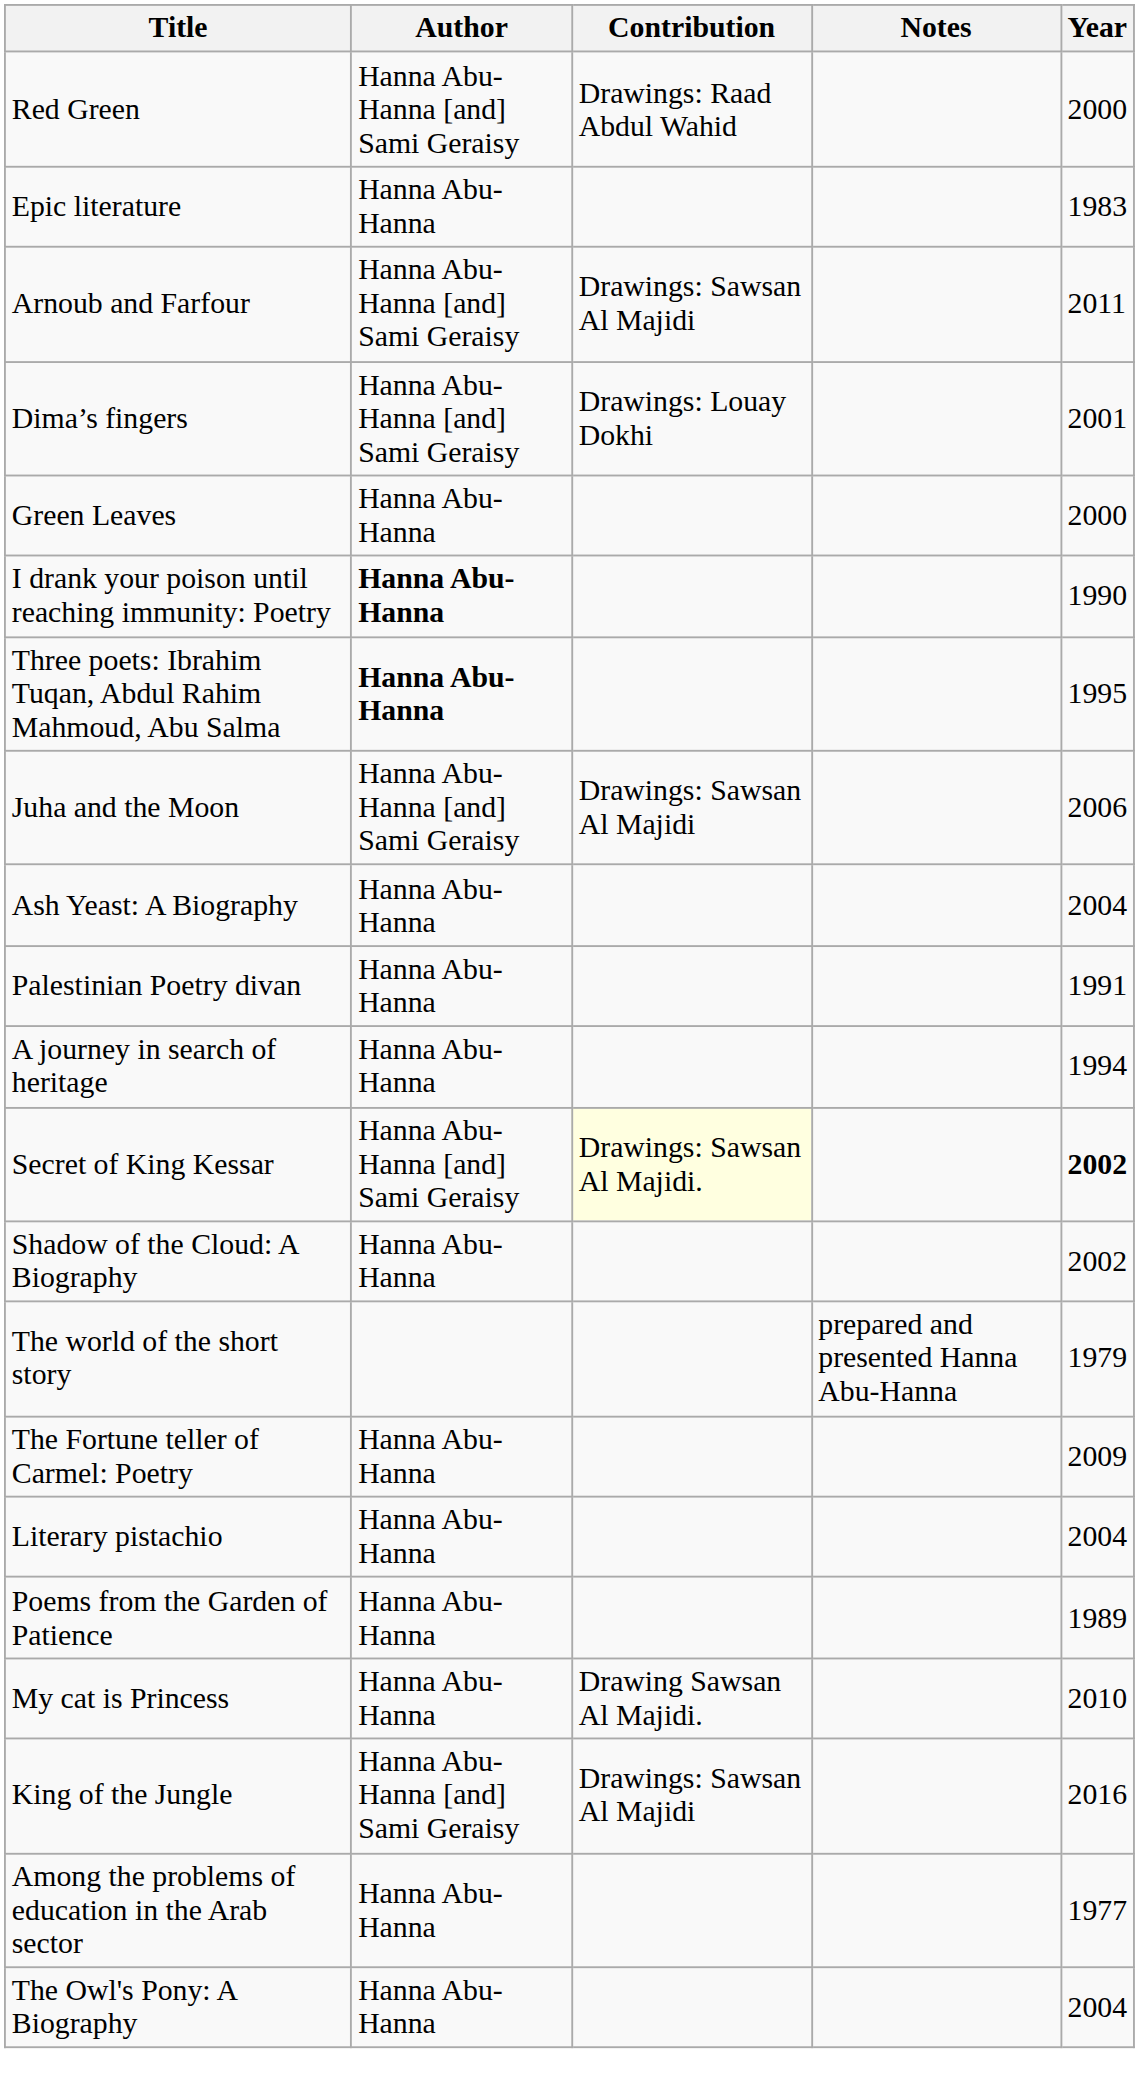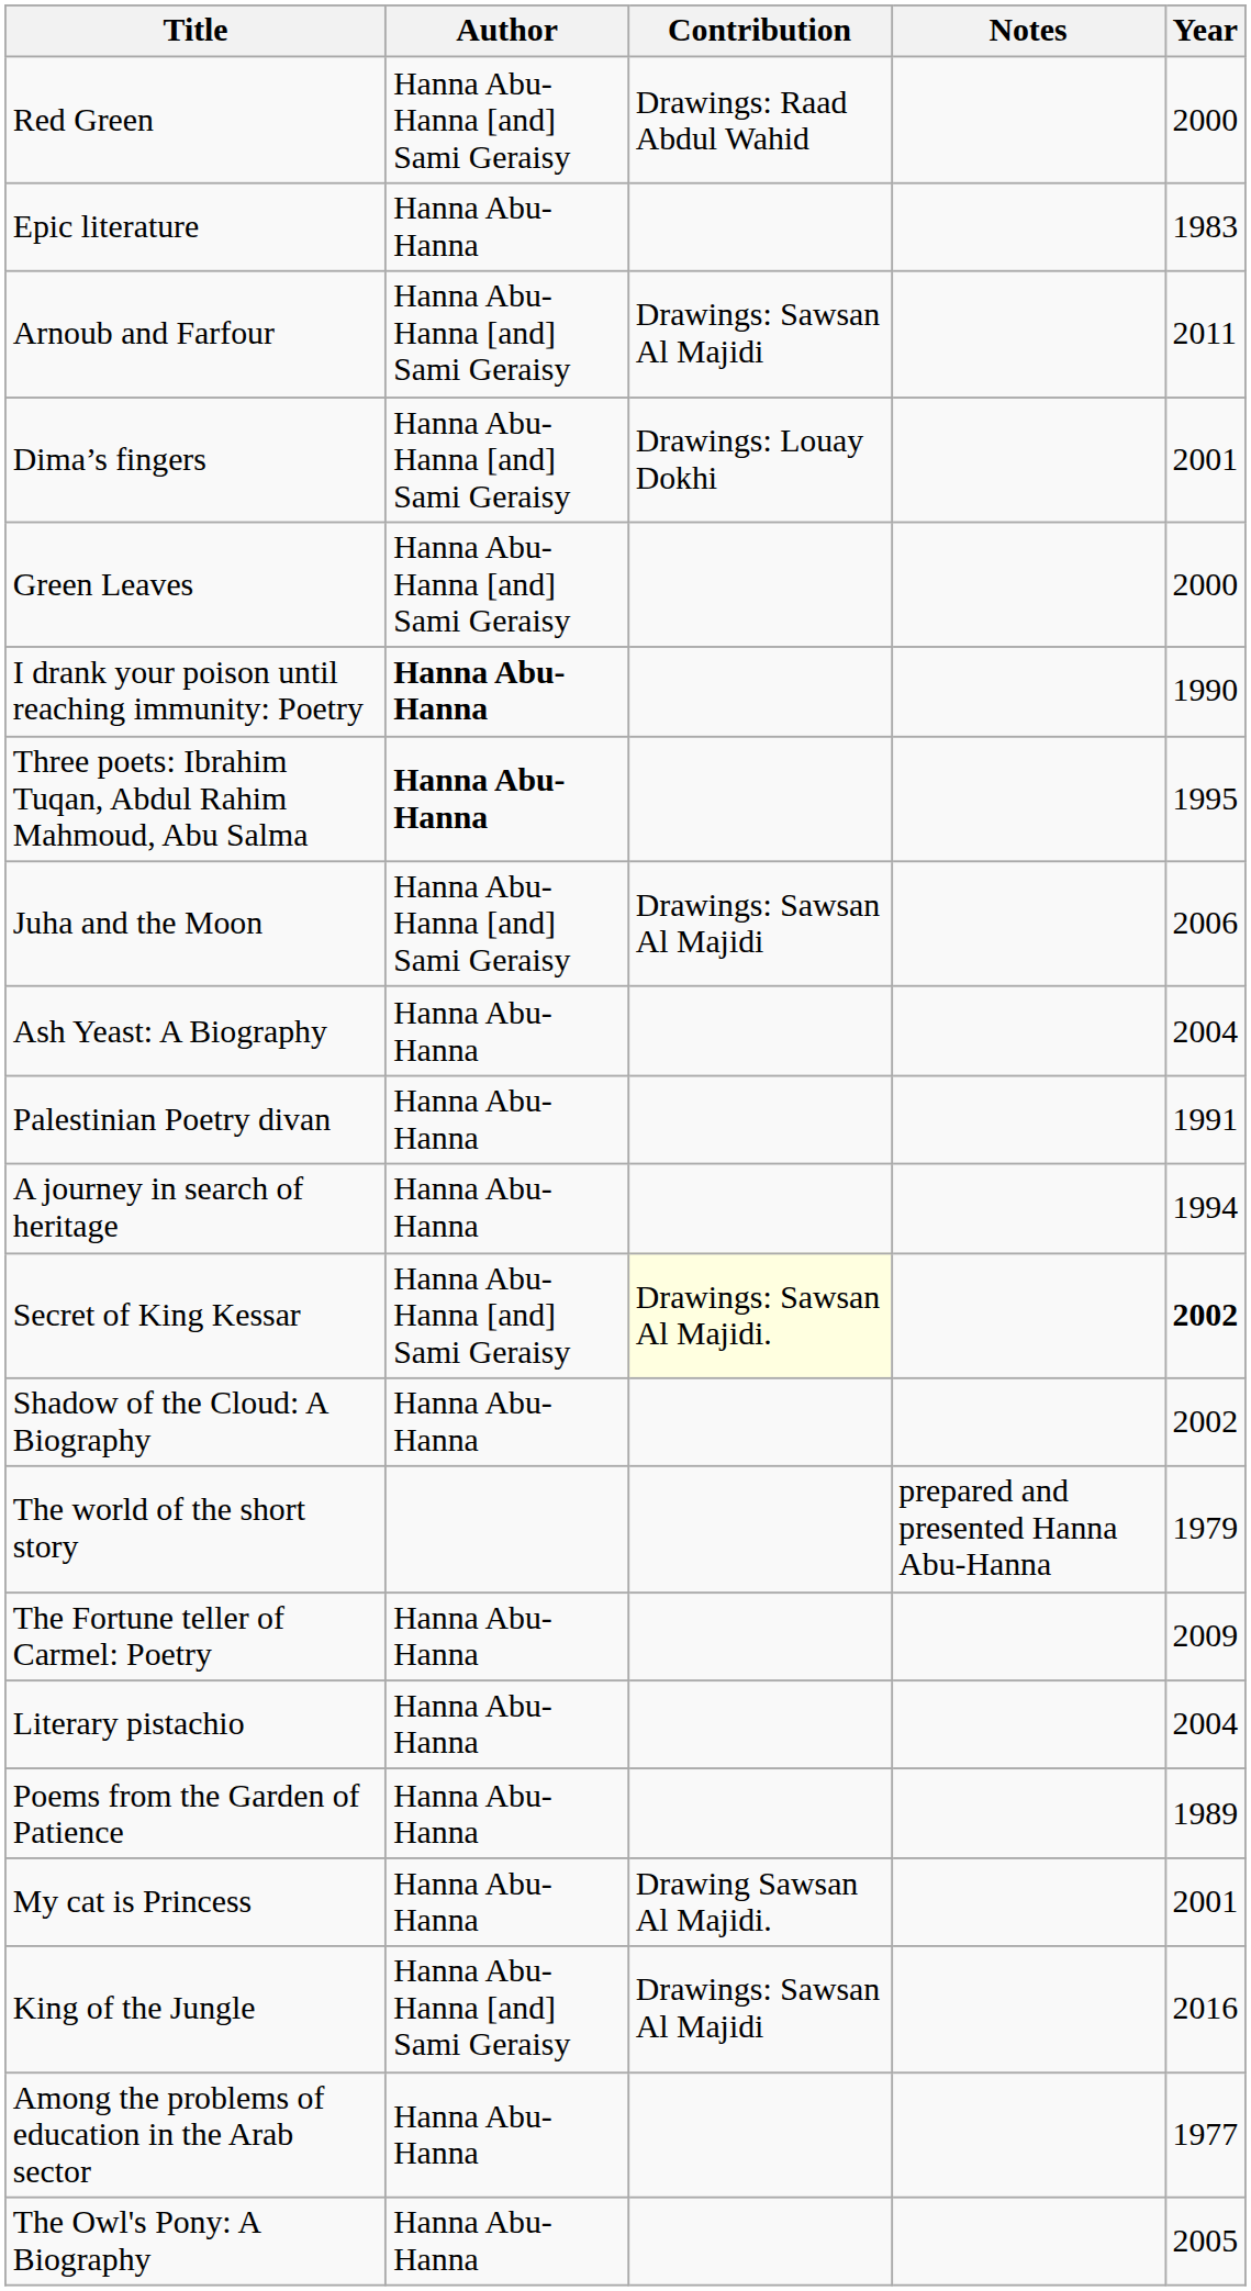 <table class="wikitable">
 <tr>
 <th>Title</th>
 <th>Author</th>
 <th>Contribution</th>
 <th>Notes</th>
 <th>Year</th>
 </tr>
 <tr>
 <td>Red Green</td>
 <td>Hanna Abu-Hanna [and] Sami Geraisy</td>
 <td>Drawings: Raad Abdul Wahid</td>
 <td></td>
 <td>2000</td>
 </tr>
 <tr>
 <td>Epic literature</td>
 <td>Hanna Abu-Hanna</td>
 <td></td>
 <td></td>
 <td>1983</td>
 </tr>
 <tr>
 <td>Arnoub and Farfour</td>
 <td>Hanna Abu-Hanna [and] Sami Geraisy</td>
 <td>Drawings: Sawsan Al Majidi</td>
 <td></td>
 <td>2011</td>
 </tr>
 <tr>
 <td>Dima’s fingers</td>
 <td>Hanna Abu-Hanna [and] Sami Geraisy</td>
 <td>Drawings: Louay Dokhi</td>
 <td></td>
 <td>2001</td>
 </tr>
 <tr>
 <td>Green Leaves</td>
-<td>Hanna Abu-Hanna</td>
+<td>Hanna Abu-Hanna [and] Sami Geraisy</td>
 <td></td>
 <td></td>
 <td>2000</td>
 </tr>
 <tr>
 <td>I drank your poison until reaching immunity: Poetry</td>
 <td><strong>Hanna Abu-Hanna</strong></td>
 <td></td>
 <td></td>
 <td>1990</td>
 </tr>
 <tr>
 <td>Three poets: Ibrahim Tuqan, Abdul Rahim Mahmoud, Abu Salma</td>
 <td><strong>Hanna Abu-Hanna</strong></td>
 <td></td>
 <td></td>
 <td>1995</td>
 </tr>
 <tr>
 <td>Juha and the Moon</td>
 <td>Hanna Abu-Hanna [and] Sami Geraisy</td>
 <td>Drawings: Sawsan Al Majidi</td>
 <td></td>
 <td>2006</td>
 </tr>
 <tr>
 <td>Ash Yeast: A Biography</td>
 <td>Hanna Abu-Hanna</td>
 <td></td>
 <td></td>
 <td>2004</td>
 </tr>
 <tr>
 <td>Palestinian Poetry divan</td>
 <td>Hanna Abu-Hanna</td>
 <td></td>
 <td></td>
 <td>1991</td>
 </tr>
 <tr>
 <td>A journey in search of heritage</td>
 <td>Hanna Abu-Hanna</td>
 <td></td>
 <td></td>
 <td>1994</td>
 </tr>
 <tr>
 <td>Secret of King Kessar</td>
 <td>Hanna Abu-Hanna [and] Sami Geraisy</td>
 <td style="background: lightyellow;">Drawings: Sawsan Al Majidi.</td>
 <td></td>
 <td><strong>2002</strong></td>
 </tr>
 <tr>
 <td>Shadow of the Cloud: A Biography</td>
 <td>Hanna Abu-Hanna</td>
 <td></td>
 <td></td>
 <td>2002</td>
 </tr>
 <tr>
 <td>The world of the short story</td>
 <td></td>
 <td></td>
 <td>prepared and presented Hanna Abu-Hanna</td>
 <td>1979</td>
 </tr>
 <tr>
 <td>The Fortune teller of Carmel: Poetry</td>
 <td>Hanna Abu-Hanna</td>
 <td></td>
 <td></td>
 <td>2009</td>
 </tr>
 <tr>
 <td>Literary pistachio</td>
 <td>Hanna Abu-Hanna</td>
 <td></td>
 <td></td>
 <td>2004</td>
 </tr>
 <tr>
 <td>Poems from the Garden of Patience</td>
 <td>Hanna Abu-Hanna</td>
 <td></td>
 <td></td>
 <td>1989</td>
 </tr>
 <tr>
 <td>My cat is Princess</td>
 <td>Hanna Abu-Hanna</td>
 <td>Drawing Sawsan Al Majidi.</td>
 <td></td>
-<td>2010</td>
+<td>2001</td>
 </tr>
 <tr>
 <td>King of the Jungle</td>
 <td>Hanna Abu-Hanna [and] Sami Geraisy</td>
 <td>Drawings: Sawsan Al Majidi</td>
 <td></td>
 <td>2016</td>
 </tr>
 <tr>
 <td>Among the problems of education in the Arab sector</td>
 <td>Hanna Abu-Hanna</td>
 <td></td>
 <td></td>
 <td>1977</td>
 </tr>
 <tr>
 <td>The Owl's Pony: A Biography</td>
 <td>Hanna Abu-Hanna</td>
 <td></td>
 <td></td>
-<td>2004</td>
+<td>2005</td>
 </tr>
 </table>
